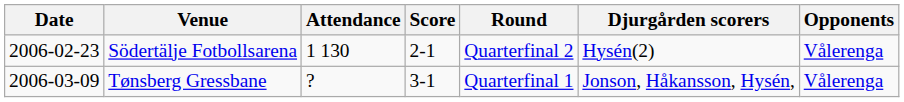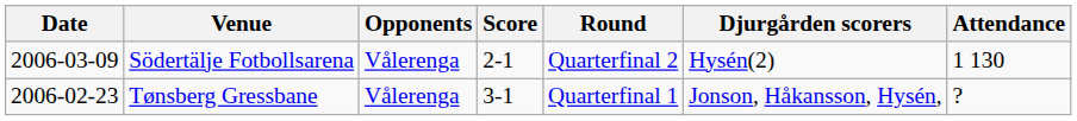 <table class="wikitable">
 <tr>
 <th>Date</th>
 <th>Venue</th>
-<th>Attendance</th>
+<th>Opponents</th>
 <th>Score</th>
 <th>Round</th>
 <th>Djurgården scorers</th>
-<th>Opponents</th>
+<th>Attendance</th>
+</tr>
+<tr>
+<td>2006-03-09</td>
+<td><a href='#'>Södertälje Fotbollsarena</a></td>
+<td> <a href='#'>Vålerenga</a></td>
+<td>2-1</td>
+<td><a href='#'>Quarterfinal 2</a></td>
+<td><a href='#'>Hysén</a>(2)</td>
+<td>1 130</td>
 </tr>
 <tr>
 <td>2006-02-23</td>
-<td><a href='#'>Södertälje Fotbollsarena</a></td>
-<td>1 130</td>
-<td>2-1</td>
-<td><a href='#'>Quarterfinal 2</a></td>
-<td><a href='#'>Hysén</a>(2)</td>
+<td> <a href='#'>Tønsberg Gressbane</a></td>
 <td> <a href='#'>Vålerenga</a></td>
-</tr>
-<tr>
-<td>2006-03-09</td>
-<td> <a href='#'>Tønsberg Gressbane</a></td>
-<td>?</td>
 <td>3-1</td>
 <td><a href='#'>Quarterfinal 1</a></td>
 <td><a href='#'>Jonson</a>, <a href='#'>Håkansson</a>, <a href='#'>Hysén</a>,</td>
-<td> <a href='#'>Vålerenga</a></td>
+<td>?</td>
 </tr>
 </table>
